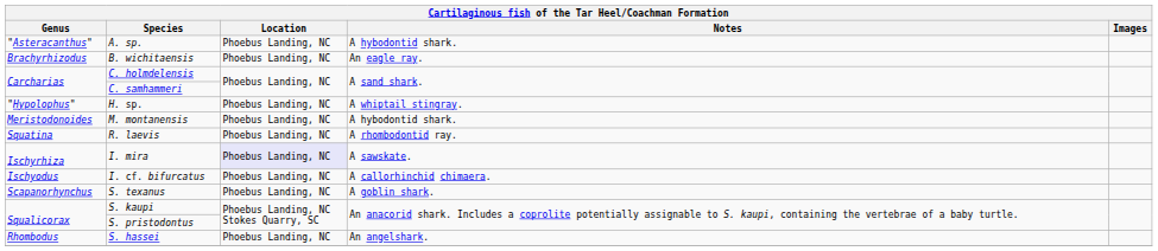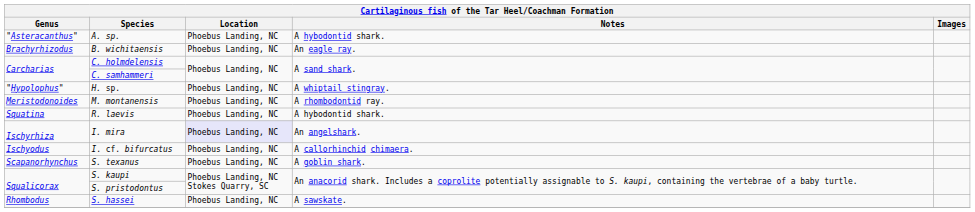 <table class="wikitable" align="center" width="100%">
 <tr>
 <th colspan="7" align="center"><strong><a href='#'>Cartilaginous fish</a> of the Tar Heel/Coachman Formation</strong></th>
 </tr>
 <tr>
 <th>Genus</th>
 <th>Species</th>
 <th>Location</th>
 <th>Notes</th>
 <th>Images</th>
 </tr>
 <tr>
 <td>"<em><a href='#'>Asteracanthus</a></em>"</td>
 <td><em>A. sp.</em></td>
 <td>Phoebus Landing, NC</td>
 <td>A <a href='#'>hybodontid</a> shark.</td>
 <td></td>
 </tr>
 <tr>
 <td><em><a href='#'>Brachyrhizodus</a></em></td>
 <td><em>B. wichitaensis</em></td>
 <td>Phoebus Landing, NC</td>
 <td>An <a href='#'>eagle ray</a>.</td>
 <td></td>
 </tr>
 <tr>
 <td rowspan="2"><em><a href='#'>Carcharias</a></em></td>
 <td><em><a href='#'>C. holmdelensis</a></em></td>
 <td rowspan="2">Phoebus Landing, NC</td>
 <td rowspan="2">A <a href='#'>sand shark</a>.</td>
 <td rowspan="2"></td>
 </tr>
 <tr>
 <td><em><a href='#'>C. samhammeri</a></em></td>
 </tr>
 <tr>
 <td>"<em><a href='#'>Hypolophus</a></em>"</td>
 <td><em>H.</em> sp.</td>
 <td>Phoebus Landing, NC</td>
 <td>A <a href='#'>whiptail stingray</a>.</td>
 <td></td>
 </tr>
 <tr>
 <td><em><a href='#'>Meristodonoides</a></em></td>
 <td><em>M. montanensis</em></td>
 <td>Phoebus Landing, NC</td>
-<td>A hybodontid shark.</td>
+<td>A <a href='#'>rhombodontid</a> ray.</td>
 <td></td>
 </tr>
 <tr>
 <td><em><a href='#'>Squatina</a></em></td>
 <td><em>R. laevis</em></td>
 <td>Phoebus Landing, NC</td>
-<td>A <a href='#'>rhombodontid</a> ray.</td>
+<td>A hybodontid shark.</td>
 <td></td>
 </tr>
 <tr>
 <td><br><em><a href='#'>Ischyrhiza</a></em></td>
 <td><em>I. mira</em></td>
 <td style="background: lavender;">Phoebus Landing, NC</td>
-<td>A <a href='#'>sawskate</a>.</td>
+<td>An <a href='#'>angelshark</a>.</td>
 <td></td>
 </tr>
 <tr>
 <td><em><a href='#'>Ischyodus</a></em></td>
 <td><em>I</em>. cf. <em>bifurcatus</em></td>
 <td>Phoebus Landing, NC</td>
 <td>A <a href='#'>callorhinchid</a> <a href='#'>chimaera</a>.</td>
 <td></td>
 </tr>
 <tr>
 <td><em><a href='#'>Scapanorhynchus</a></em></td>
 <td><em>S. texanus</em></td>
 <td>Phoebus Landing, NC</td>
 <td>A <a href='#'>goblin shark</a>.</td>
 <td></td>
 </tr>
 <tr>
 <td rowspan="2"><br><em><a href='#'>Squalicorax</a></em></td>
 <td><em>S. kaupi</em></td>
 <td rowspan="2">Phoebus Landing, NC<br>Stokes Quarry, SC</td>
 <td rowspan="2">An <a href='#'>anacorid</a> shark. Includes a <a href='#'>coprolite</a> potentially assignable to <em>S. kaupi</em>, containing the vertebrae of a baby turtle.</td>
 <td rowspan="2"></td>
 </tr>
 <tr>
 <td><em>S. pristodontus</em></td>
 </tr>
 <tr>
 <td><em><a href='#'>Rhombodus</a></em></td>
 <td><em><a href='#'>S. hassei</a></em></td>
 <td>Phoebus Landing, NC</td>
-<td>An <a href='#'>angelshark</a>.</td>
+<td>A <a href='#'>sawskate</a>.</td>
 <td></td>
 </tr>
 <tr>
 </tr>
 </table>
